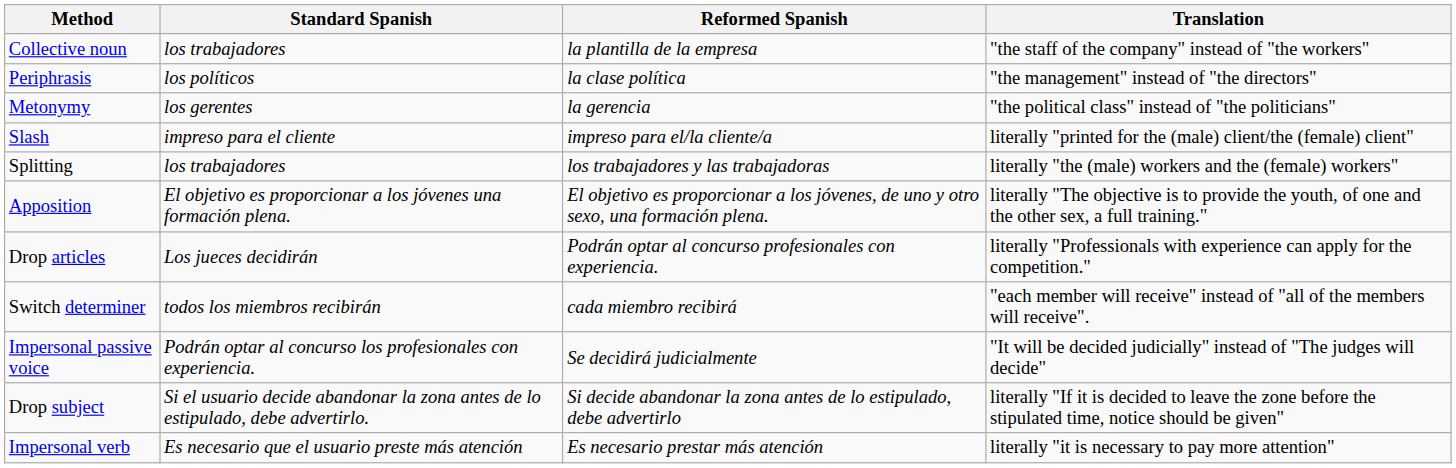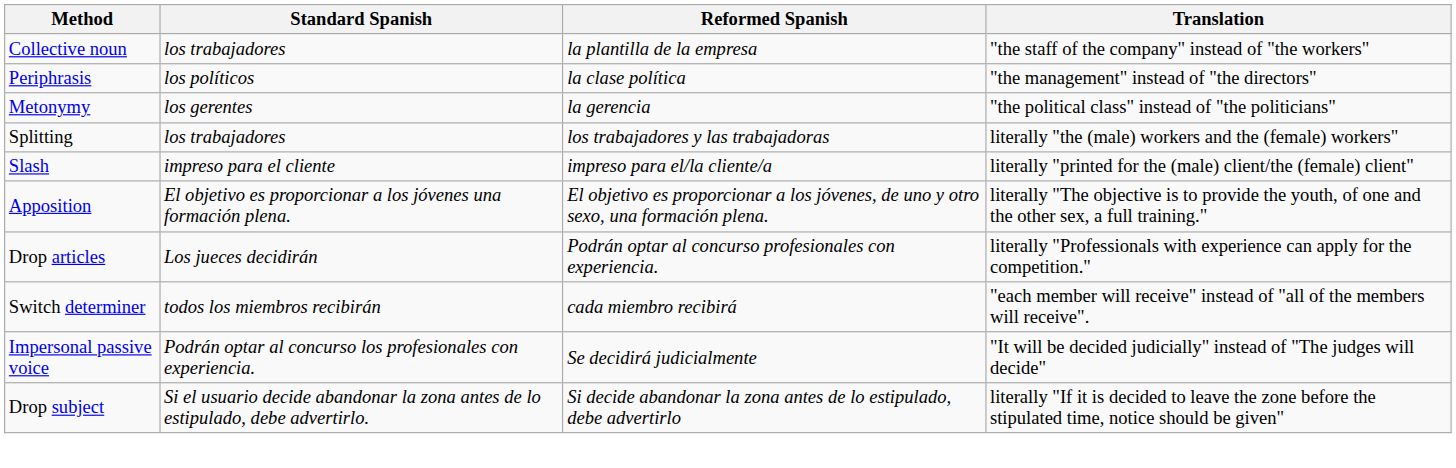 <table class="wikitable">
 <tr>
 <th>Method</th>
 <th>Standard Spanish</th>
 <th>Reformed Spanish</th>
 <th>Translation</th>
 </tr>
 <tr>
 <td><a href='#'>Collective noun</a></td>
 <td><em>los trabajadores</em></td>
 <td><em>la plantilla de la empresa</em></td>
 <td>"the staff of the company" instead of "the workers"</td>
 </tr>
 <tr>
 <td><a href='#'>Periphrasis</a></td>
 <td><em>los políticos</em></td>
 <td><em>la clase política</em></td>
 <td>"the management" instead of "the directors"</td>
 </tr>
 <tr>
 <td><a href='#'>Metonymy</a></td>
 <td><em>los gerentes</em></td>
 <td><em>la gerencia</em></td>
 <td>"the political class" instead of "the politicians"</td>
 </tr>
 <tr>
+<td>Splitting</td>
+<td><em>los trabajadores</em></td>
+<td><em>los trabajadores y las trabajadoras</em></td>
+<td>literally "the (male) workers and the (female) workers"</td>
+</tr>
+<tr>
 <td><a href='#'>Slash</a></td>
 <td><em>impreso para el cliente</em></td>
 <td><em>impreso para el/la cliente/a</em></td>
 <td>literally "printed for the (male) client/the (female) client"</td>
-</tr>
-<tr>
-<td>Splitting</td>
-<td><em>los trabajadores</em></td>
-<td><em>los trabajadores y las trabajadoras</em></td>
-<td>literally "the (male) workers and the (female) workers"</td>
 </tr>
 <tr>
 <td><a href='#'>Apposition</a></td>
 <td><em>El objetivo es proporcionar a los jóvenes una formación plena.</em></td>
 <td><em>El objetivo es proporcionar a los jóvenes, de uno y otro sexo, una formación plena.</em></td>
 <td>literally "The objective is to provide the youth, of one and the other sex, a full training."</td>
 </tr>
 <tr>
 <td>Drop <a href='#'>articles</a></td>
 <td><em>Los jueces decidirán</em></td>
 <td><em>Podrán optar al concurso profesionales con experiencia.</em></td>
 <td>literally "Professionals with experience can apply for the competition."</td>
 </tr>
 <tr>
 <td>Switch <a href='#'>determiner</a></td>
 <td><em>todos los miembros recibirán</em></td>
 <td><em>cada miembro recibirá</em></td>
 <td>"each member will receive" instead of "all of the members will receive".</td>
 </tr>
 <tr>
 <td><a href='#'>Impersonal passive voice</a></td>
 <td><em>Podrán optar al concurso los profesionales con experiencia.</em></td>
 <td><em>Se decidirá judicialmente</em></td>
 <td>"It will be decided judicially" instead of "The judges will decide"</td>
 </tr>
 <tr>
 <td>Drop <a href='#'>subject</a></td>
 <td><em>Si el usuario decide abandonar la zona antes de lo estipulado, debe advertirlo.</em></td>
 <td><em>Si decide abandonar la zona antes de lo estipulado, debe advertirlo</em></td>
 <td>literally "If it is decided to leave the zone before the stipulated time, notice should be given"</td>
 </tr>
-<tr>
-<td><a href='#'>Impersonal verb</a></td>
-<td><em>Es necesario que el usuario preste más atención</em></td>
-<td><em>Es necesario prestar más atención</em></td>
-<td>literally "it is necessary to pay more attention"</td>
-</tr>
 </table>
